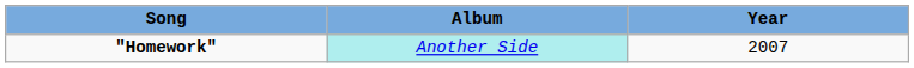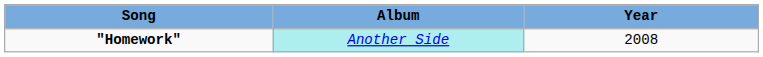 <table class="wikitable" style="margin:0.5em auto; clear:both; font-size:.9em; text-align:center; width:100%">
 <tr>
 <th width="500" style="background: #7ad;">Song</th>
 <th width="500" style="background: #7ad;">Album</th>
 <th width="500" style="background: #7ad;">Year</th>
 </tr>
 <tr>
 <td><strong>"Homework"</strong></td>
 <td style="background: paleturquoise;"><em><a href='#'>Another Side</a></em></td>
-<td>2007</td>
+<td>2008</td>
 </tr>
 </table>
